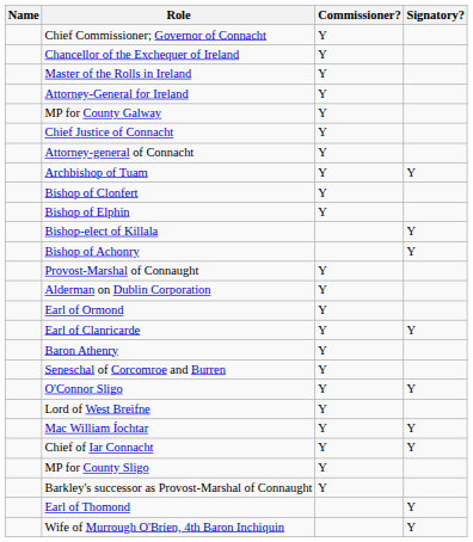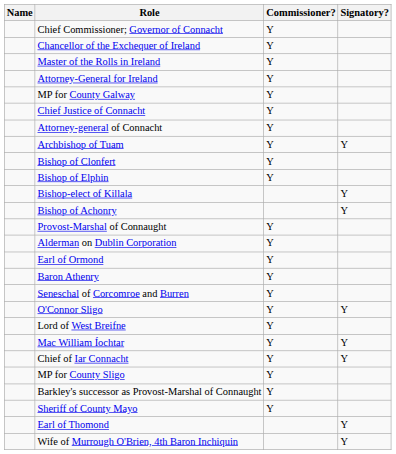 <table class="wikitable sortable">
 <tr>
 <th>Name</th>
 <th>Role</th>
 <th>Commissioner?</th>
 <th>Signatory?</th>
 </tr>
 <tr>
 <td></td>
 <td>Chief Commissioner; <a href='#'>Governor of Connacht</a></td>
 <td>Y</td>
 <td></td>
 </tr>
 <tr>
 <td></td>
 <td><a href='#'>Chancellor of the Exchequer of Ireland</a></td>
 <td>Y</td>
 <td></td>
 </tr>
 <tr>
 <td></td>
 <td><a href='#'>Master of the Rolls in Ireland</a></td>
 <td>Y</td>
 <td></td>
 </tr>
 <tr>
 <td></td>
 <td><a href='#'>Attorney-General for Ireland</a></td>
 <td>Y</td>
 <td></td>
 </tr>
 <tr>
 <td></td>
 <td>MP for <a href='#'>County Galway</a></td>
 <td>Y</td>
 <td></td>
 </tr>
 <tr>
 <td></td>
 <td><a href='#'>Chief Justice of Connacht</a></td>
 <td>Y</td>
 <td></td>
 </tr>
 <tr>
 <td></td>
 <td><a href='#'>Attorney-general</a> of Connacht</td>
 <td>Y</td>
 <td></td>
 </tr>
 <tr>
 <td></td>
 <td><a href='#'>Archbishop of Tuam</a></td>
 <td>Y</td>
 <td>Y</td>
 </tr>
 <tr>
 <td></td>
 <td><a href='#'>Bishop of Clonfert</a></td>
 <td>Y</td>
 <td></td>
 </tr>
 <tr>
 <td></td>
 <td><a href='#'>Bishop of Elphin</a></td>
 <td>Y</td>
 <td></td>
 </tr>
 <tr>
 <td></td>
 <td><a href='#'>Bishop-elect of Killala</a></td>
 <td></td>
 <td>Y</td>
 </tr>
 <tr>
 <td></td>
 <td><a href='#'>Bishop of Achonry</a></td>
 <td></td>
 <td>Y</td>
 </tr>
 <tr>
 <td></td>
 <td><a href='#'>Provost-Marshal</a> of Connaught</td>
 <td>Y</td>
 <td></td>
 </tr>
 <tr>
 <td></td>
 <td><a href='#'>Alderman</a> on <a href='#'>Dublin Corporation</a></td>
 <td>Y</td>
 <td></td>
 </tr>
 <tr>
 <td></td>
 <td><a href='#'>Earl of Ormond</a></td>
 <td>Y</td>
 <td></td>
 </tr>
 <tr>
 <td></td>
-<td><a href='#'>Earl of Clanricarde</a></td>
-<td>Y</td>
-<td>Y</td>
-</tr>
-<tr>
-<td></td>
 <td><a href='#'>Baron Athenry</a></td>
 <td>Y</td>
 <td></td>
 </tr>
 <tr>
 <td></td>
 <td><a href='#'>Seneschal</a> of <a href='#'>Corcomroe</a> and <a href='#'>Burren</a></td>
 <td>Y</td>
 <td></td>
 </tr>
 <tr>
 <td></td>
 <td><a href='#'>O'Connor Sligo</a></td>
 <td>Y</td>
 <td>Y</td>
 </tr>
 <tr>
 <td></td>
 <td>Lord of <a href='#'>West Breifne</a></td>
 <td>Y</td>
 <td></td>
 </tr>
 <tr>
 <td></td>
 <td><a href='#'>Mac William Íochtar</a></td>
 <td>Y</td>
 <td>Y</td>
 </tr>
 <tr>
 <td></td>
 <td>Chief of <a href='#'>Iar Connacht</a></td>
 <td>Y</td>
 <td>Y</td>
 </tr>
 <tr>
 <td></td>
 <td>MP for <a href='#'>County Sligo</a></td>
 <td>Y</td>
 <td></td>
 </tr>
 <tr>
 <td></td>
 <td>Barkley's successor as Provost-Marshal of Connaught</td>
 <td>Y</td>
 <td></td>
 </tr>
 <tr>
 <td></td>
+<td><a href='#'>Sheriff of County Mayo</a></td>
+<td>Y</td>
+<td></td>
+</tr>
+<tr>
+<td></td>
 <td><a href='#'>Earl of Thomond</a></td>
 <td></td>
 <td>Y</td>
 </tr>
 <tr>
 <td></td>
 <td>Wife of <a href='#'>Murrough O'Brien, 4th Baron Inchiquin</a></td>
 <td></td>
 <td>Y</td>
 </tr>
 </table>
